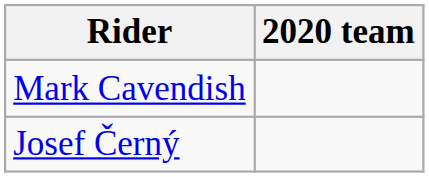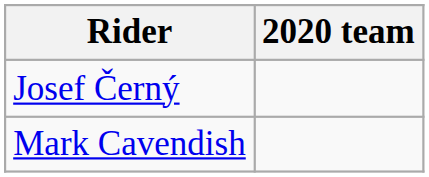 <table class="wikitable">
 <tr>
 <th>Rider</th>
 <th>2020 team</th>
 </tr>
 <tr>
+<td><a href='#'>Josef Černý</a></td>
+<td></td>
+</tr>
+<tr>
 <td><a href='#'>Mark Cavendish</a></td>
 <td></td>
 </tr>
-<tr>
-<td><a href='#'>Josef Černý</a></td>
-<td></td>
-</tr>
 </table>
